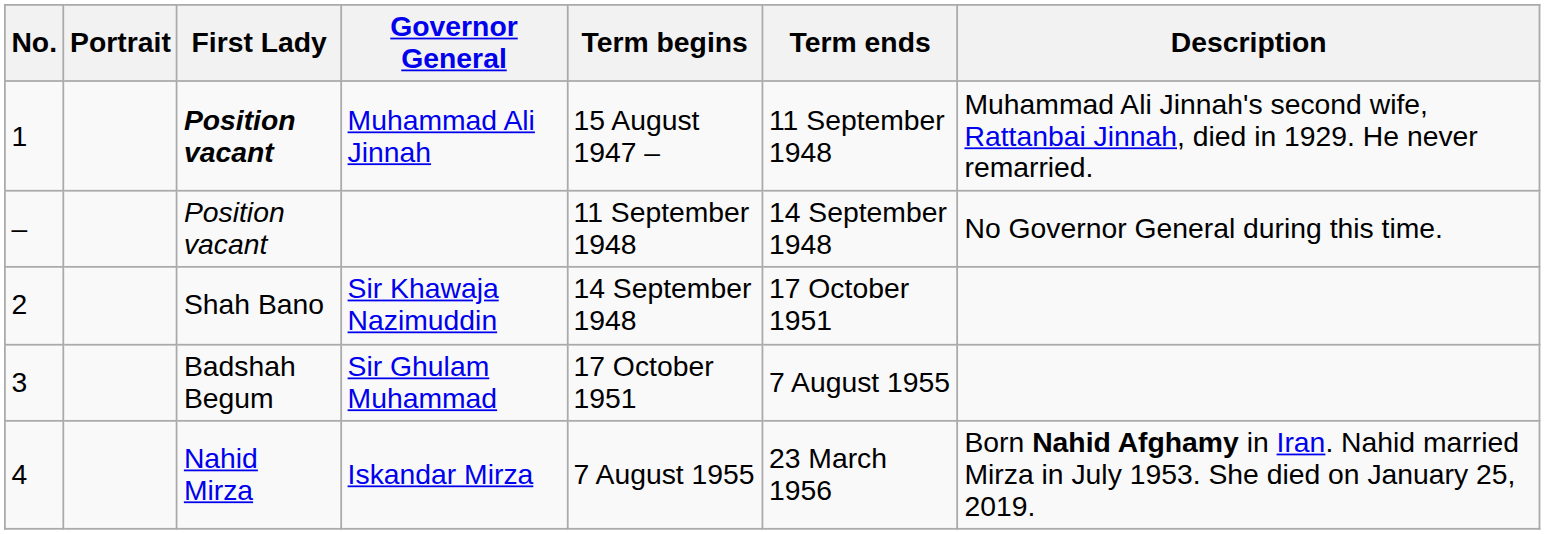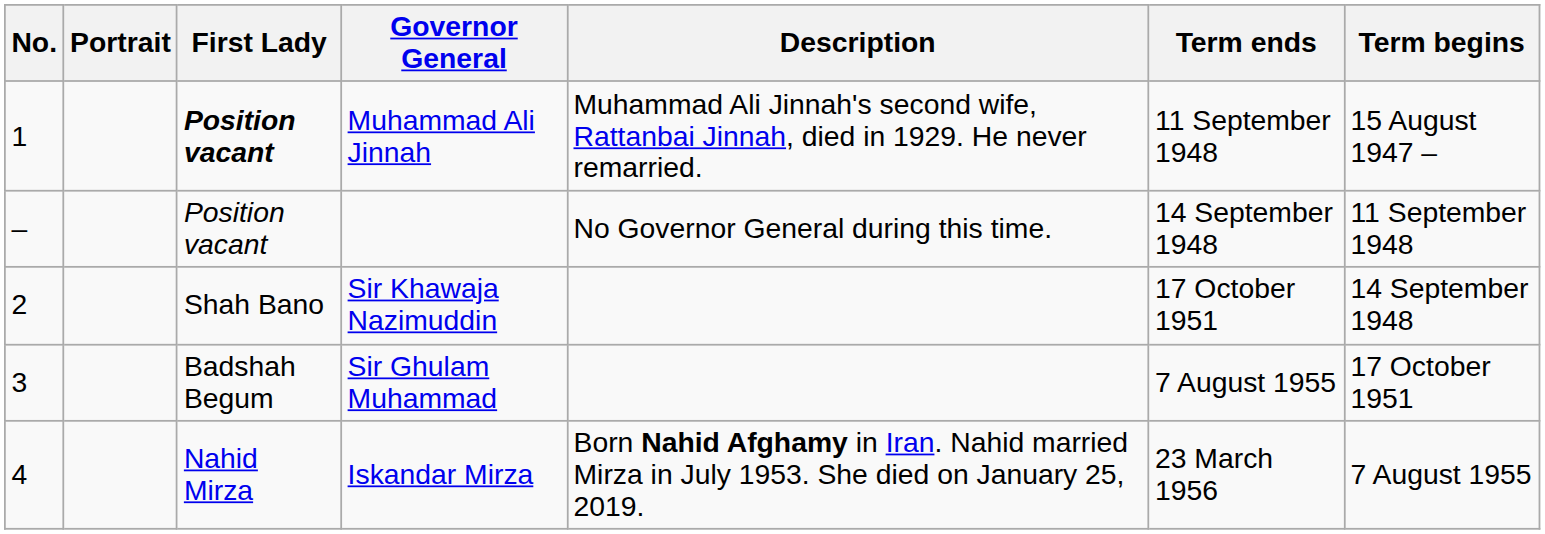 <table class="wikitable sortable plainrowheaders">
 <tr>
 <th>No.</th>
 <th>Portrait</th>
 <th>First Lady</th>
 <th><a href='#'>Governor General</a></th>
+<th>Description</th>
+<th>Term ends</th>
 <th>Term begins</th>
-<th>Term ends</th>
-<th>Description</th>
 </tr>
 <tr>
 <td>1</td>
 <td></td>
 <td><strong><em>Position vacant</em></strong></td>
 <td><a href='#'>Muhammad Ali Jinnah</a></td>
+<td>Muhammad Ali Jinnah's second wife, <a href='#'>Rattanbai Jinnah</a>, died in 1929. He never remarried.</td>
+<td>11 September 1948</td>
 <td>15 August 1947 –</td>
-<td>11 September 1948</td>
-<td>Muhammad Ali Jinnah's second wife, <a href='#'>Rattanbai Jinnah</a>, died in 1929. He never remarried.</td>
 </tr>
 <tr>
 <td>–</td>
 <td></td>
 <td><em>Position vacant</em></td>
 <td></td>
+<td>No Governor General during this time.</td>
+<td>14 September 1948</td>
 <td>11 September 1948</td>
-<td>14 September 1948</td>
-<td>No Governor General during this time.</td>
 </tr>
 <tr>
 <td>2</td>
 <td></td>
 <td>Shah Bano</td>
 <td><a href='#'>Sir Khawaja Nazimuddin</a></td>
+<td></td>
+<td>17 October 1951</td>
 <td>14 September 1948</td>
-<td>17 October 1951</td>
-<td></td>
 </tr>
 <tr>
 <td>3</td>
 <td></td>
 <td>Badshah Begum</td>
 <td><a href='#'>Sir Ghulam Muhammad</a></td>
+<td></td>
+<td>7 August 1955</td>
 <td>17 October 1951</td>
-<td>7 August 1955</td>
-<td></td>
 </tr>
 <tr>
 <td>4</td>
 <td></td>
 <td><a href='#'>Nahid Mirza</a></td>
 <td><a href='#'>Iskandar Mirza</a></td>
+<td>Born <strong>Nahid Afghamy</strong> in <a href='#'>Iran</a>. Nahid married Mirza in July 1953. She died on January 25, 2019.</td>
+<td>23 March 1956</td>
 <td>7 August 1955</td>
-<td>23 March 1956</td>
-<td>Born <strong>Nahid Afghamy</strong> in <a href='#'>Iran</a>. Nahid married Mirza in July 1953. She died on January 25, 2019.</td>
 </tr>
 </table>
